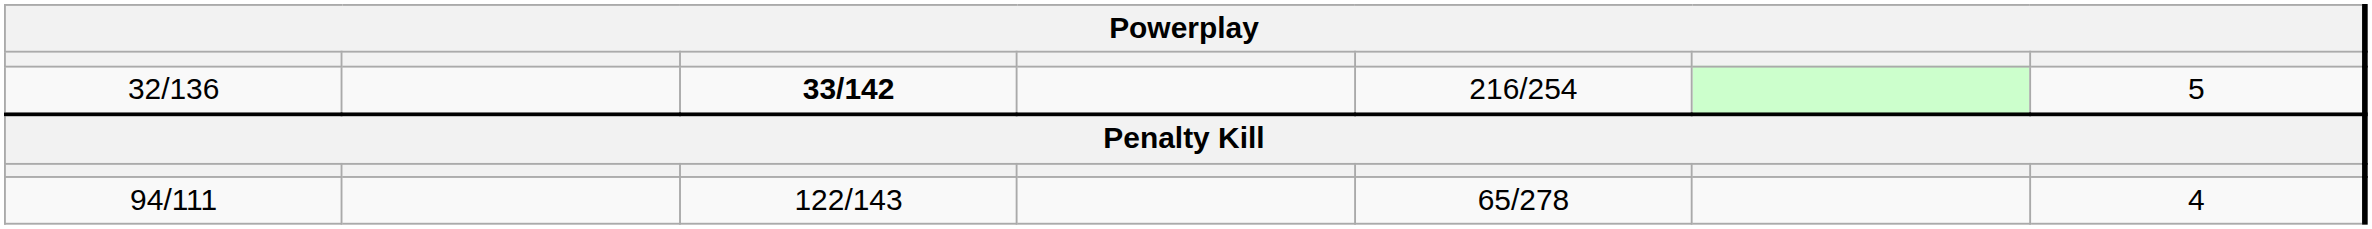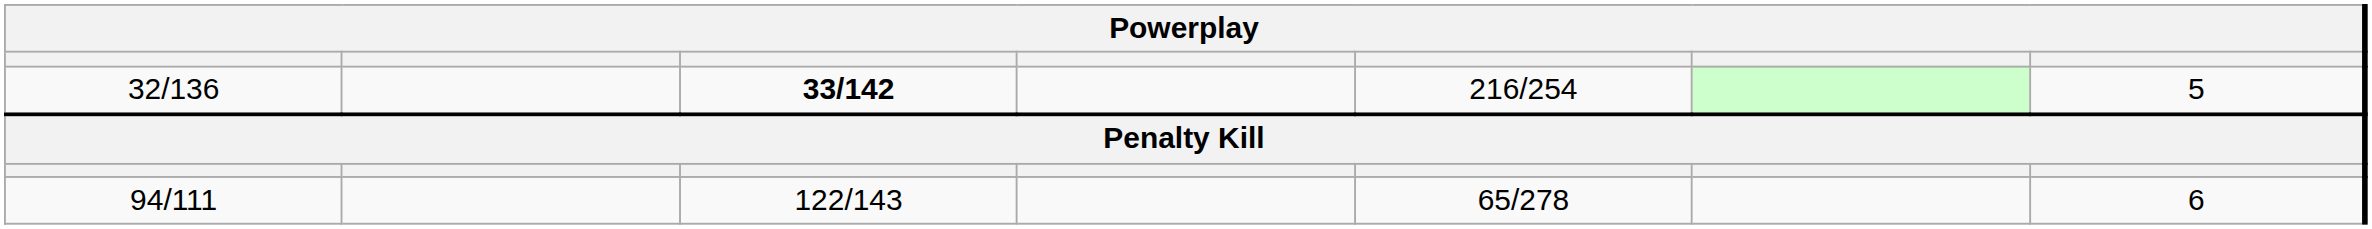 <table class="wikitable" style="width:100%; text-align:center; border-right:#000 3px solid;">
 <tr>
 <th colspan=7>Powerplay</th>
 </tr>
 <tr>
 <th style="width:14.3%;"></th>
 <th style="width:14.3%;"></th>
 <th style="width:14.3%;"></th>
 <th style="width:14.3%;"></th>
 <th style="width:14.3%;"></th>
 <th style="width:14.3%;"></th>
 <th style="width:14.3%;"></th>
 </tr>
 <tr>
 <td>32/136</td>
 <td></td>
 <td><strong>33/142</strong></td>
 <td></td>
 <td>216/254</td>
 <td style="background:#cfc; font-weight:bold;"></td>
 <td>5</td>
 </tr>
 <tr>
 <th colspan=7 style="border-top:2px solid #000000;">Penalty Kill</th>
 </tr>
 <tr>
 <th></th>
 <th></th>
 <th></th>
 <th></th>
 <th></th>
 <th></th>
 <th></th>
 </tr>
 <tr>
 <td>94/111</td>
 <td></td>
 <td>122/143</td>
 <td></td>
 <td>65/278</td>
 <td></td>
-<td>4</td>
+<td>6</td>
 </tr>
 </table>
